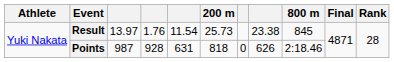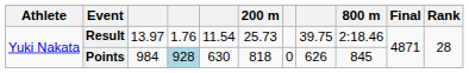 <table class="wikitable" style="font-size:90%">
 <tr>
 <th>Athlete</th>
 <th>Event</th>
 <th></th>
 <th></th>
 <th></th>
 <th>200 m</th>
 <th></th>
 <th></th>
 <th>800 m</th>
 <th>Final</th>
 <th>Rank</th>
 </tr>
 <tr align=center>
 <td align=left rowspan=2><a href='#'>Yuki Nakata</a></td>
 <th style="font-size:95%">Result</th>
 <td>13.97</td>
 <td>1.76</td>
 <td>11.54</td>
 <td>25.73</td>
 <td></td>
-<td>23.38</td>
-<td>845</td>
+<td>39.75</td>
+<td>2:18.46</td>
 <td rowspan=2>4871</td>
 <td rowspan=2>28</td>
 </tr>
 <tr align=center>
 <th style="font-size:95%">Points</th>
-<td>987</td>
-<td>928</td>
-<td>631</td>
+<td>984</td>
+<td style="background: lightblue;">928</td>
+<td>630</td>
 <td>818</td>
 <td>0</td>
 <td>626</td>
-<td>2:18.46</td>
+<td>845</td>
 </tr>
 </table>
